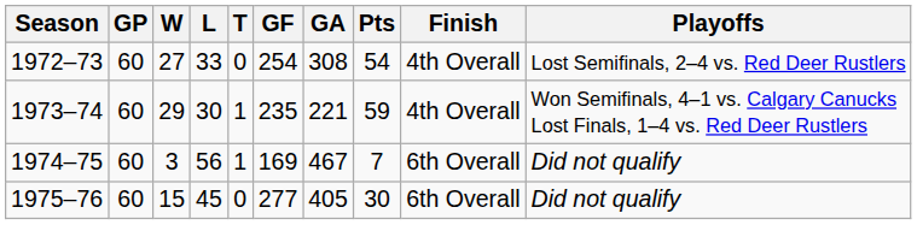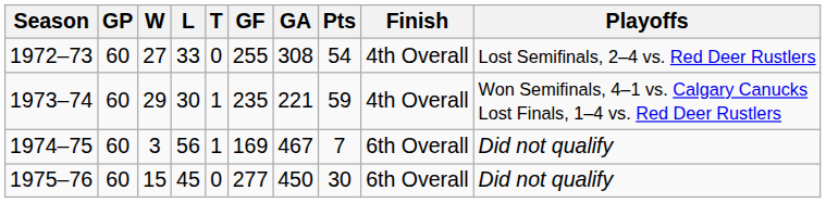 <table class="wikitable" style="text-align:center">
 <tr>
 <th>Season</th>
 <th>GP</th>
 <th>W</th>
 <th>L</th>
 <th>T</th>
 <th>GF</th>
 <th>GA</th>
 <th>Pts</th>
 <th>Finish</th>
 <th>Playoffs</th>
 </tr>
 <tr>
 <td>1972–73</td>
 <td>60</td>
 <td>27</td>
 <td>33</td>
 <td>0</td>
-<td>254</td>
+<td>255</td>
 <td>308</td>
 <td>54</td>
 <td>4th Overall</td>
 <td align=left><small>Lost Semifinals, 2–4 vs. <a href='#'>Red Deer Rustlers</a></small></td>
 </tr>
 <tr>
 <td>1973–74</td>
 <td>60</td>
 <td>29</td>
 <td>30</td>
 <td>1</td>
 <td>235</td>
 <td>221</td>
 <td>59</td>
 <td>4th Overall</td>
 <td align=left><small>Won Semifinals, 4–1 vs. <a href='#'>Calgary Canucks</a><br>Lost Finals, 1–4 vs. <a href='#'>Red Deer Rustlers</a></small></td>
 </tr>
 <tr>
 <td>1974–75</td>
 <td>60</td>
 <td>3</td>
 <td>56</td>
 <td>1</td>
 <td>169</td>
 <td>467</td>
 <td>7</td>
 <td>6th Overall</td>
 <td align=left><em>Did not qualify</em></td>
 </tr>
 <tr>
 <td>1975–76</td>
 <td>60</td>
 <td>15</td>
 <td>45</td>
 <td>0</td>
 <td>277</td>
-<td>405</td>
+<td>450</td>
 <td>30</td>
 <td>6th Overall</td>
 <td align=left><em>Did not qualify</em></td>
 </tr>
 </table>
